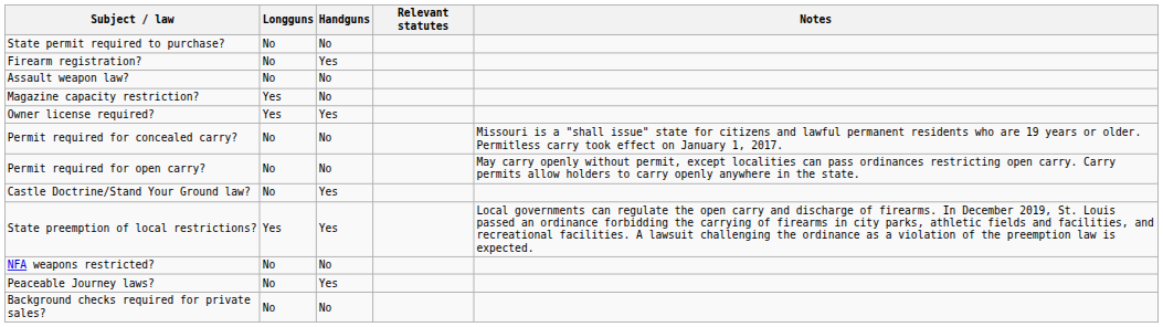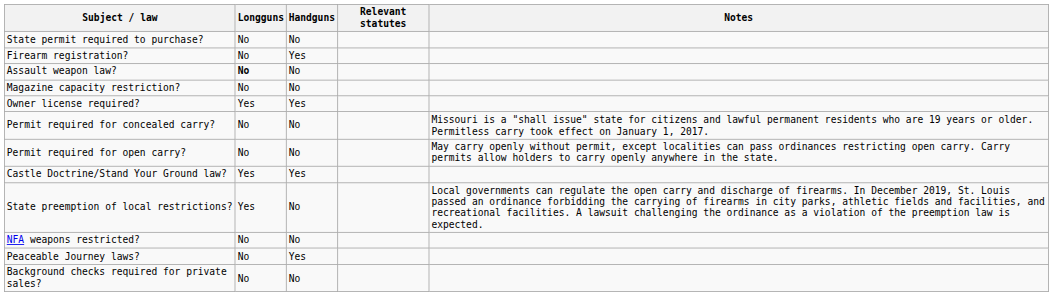 <table class="wikitable" style="font-size:85%; width:95%;">
 <tr>
 <th scope="col" style="width:260px;">Subject / law</th>
 <th scope="col" style="width:50px;">Longguns</th>
 <th scope="col" style="width:50px;">Handguns</th>
 <th scope="col" style="width:100px;">Relevant statutes</th>
 <th>Notes</th>
 </tr>
 <tr>
 <td>State permit required to purchase?</td>
 <td>No</td>
 <td>No</td>
 <td></td>
 <td></td>
 </tr>
 <tr>
 <td>Firearm registration?</td>
 <td>No</td>
 <td>Yes</td>
 <td></td>
 <td></td>
 </tr>
 <tr>
 <td>Assault weapon law?</td>
-<td>No</td>
+<td><strong>No</strong></td>
 <td>No</td>
 <td></td>
 <td></td>
 </tr>
 <tr>
 <td>Magazine capacity restriction?</td>
-<td>Yes</td>
+<td>No</td>
 <td>No</td>
 <td></td>
 <td></td>
 </tr>
 <tr>
 <td>Owner license required?</td>
 <td>Yes</td>
 <td>Yes</td>
 <td></td>
 <td></td>
 </tr>
 <tr>
 <td>Permit required for concealed carry?</td>
 <td>No</td>
 <td>No</td>
 <td></td>
 <td>Missouri is a "shall issue" state for citizens and lawful permanent residents who are 19 years or older.<br>Permitless carry took effect on January 1, 2017.</td>
 </tr>
 <tr>
 <td>Permit required for open carry?</td>
 <td>No</td>
 <td>No</td>
 <td><br></td>
 <td>May carry openly without permit, except localities can pass ordinances restricting open carry. Carry permits allow holders to carry openly anywhere in the state.</td>
 </tr>
 <tr>
 <td>Castle Doctrine/Stand Your Ground law?</td>
-<td>No</td>
+<td>Yes</td>
 <td>Yes</td>
 <td></td>
 <td></td>
 </tr>
 <tr>
 <td>State preemption of local restrictions?</td>
 <td>Yes</td>
-<td>Yes</td>
+<td>No</td>
 <td></td>
 <td>Local governments can regulate the open carry and discharge of firearms. In December 2019, St. Louis passed an ordinance forbidding the carrying of firearms in city parks, athletic fields and facilities, and recreational facilities. A lawsuit challenging the ordinance as a violation of the preemption law is expected.</td>
 </tr>
 <tr>
 <td><a href='#'>NFA</a> weapons restricted?</td>
 <td>No</td>
 <td>No</td>
 <td></td>
 <td></td>
 </tr>
 <tr>
 <td>Peaceable Journey laws?</td>
 <td>No</td>
 <td>Yes</td>
 <td></td>
 <td></td>
 </tr>
 <tr>
 <td>Background checks required for private sales?</td>
 <td>No</td>
 <td>No</td>
 <td></td>
 <td></td>
 </tr>
 </table>
